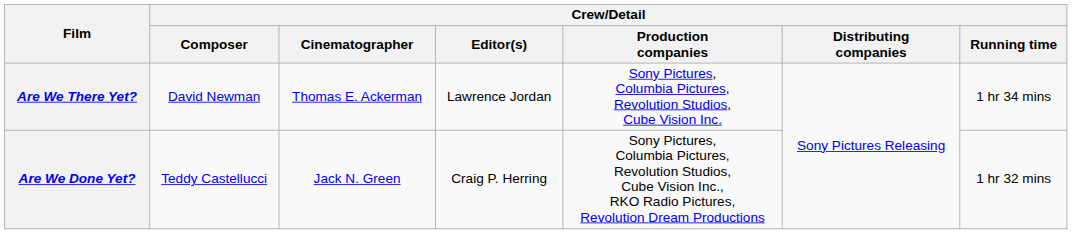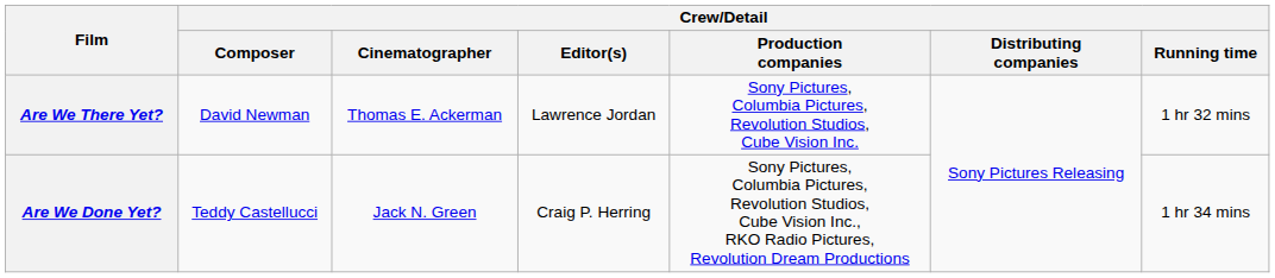 <table class="wikitable sortable" style="text-align:center; width:99%;">
 <tr>
 <th rowspan="2">Film</th>
 <th colspan="7">Crew/Detail</th>
 </tr>
 <tr>
 <th style="text-align:center;">Composer</th>
 <th style="text-align:center;">Cinematographer</th>
 <th style="text-align:center;">Editor(s)</th>
 <th style="text-align:center;">Production<br>companies</th>
 <th style="text-align:center;">Distributing<br>companies</th>
 <th style="text-align:center;">Running time</th>
 </tr>
 <tr>
 <th><em><a href='#'>Are We There Yet?</a></em></th>
 <td><a href='#'>David Newman</a></td>
 <td><a href='#'>Thomas E. Ackerman</a></td>
 <td>Lawrence Jordan</td>
 <td><a href='#'>Sony Pictures</a>, <br><a href='#'>Columbia Pictures</a>, <br><a href='#'>Revolution Studios</a>, <br><a href='#'>Cube Vision Inc.</a></td>
 <td rowspan="2"><a href='#'>Sony Pictures Releasing</a></td>
-<td>1 hr 34 mins</td>
+<td>1 hr 32 mins</td>
 </tr>
 <tr>
 <th><em><a href='#'>Are We Done Yet?</a></em></th>
 <td><a href='#'>Teddy Castellucci</a></td>
 <td><a href='#'>Jack N. Green</a></td>
 <td>Craig P. Herring</td>
 <td>Sony Pictures, <br>Columbia Pictures, <br>Revolution Studios, <br>Cube Vision Inc., <br>RKO Radio Pictures, <br><a href='#'>Revolution Dream Productions</a></td>
-<td>1 hr 32 mins</td>
+<td>1 hr 34 mins</td>
 </tr>
 </table>
